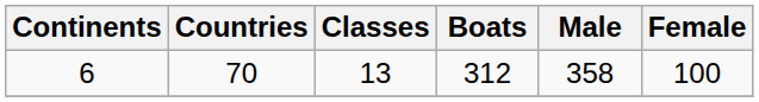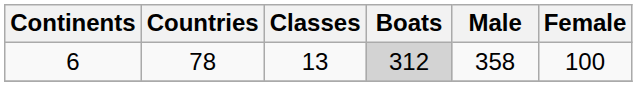 <table class="wikitable">
 <tr>
 <th width=50>Continents</th>
 <th width=50>Countries</th>
 <th width=50>Classes</th>
 <th width=50>Boats</th>
 <th width=50>Male</th>
 <th width=50>Female</th>
 </tr>
 <tr>
 <td align="center">6</td>
-<td align="center">70</td>
+<td align="center">78</td>
 <td align="center">13</td>
-<td align="center">312</td>
+<td align="center" style="background: lightgrey;">312</td>
 <td align="center">358</td>
 <td align="center">100</td>
 </tr>
 <tr>
 </tr>
 </table>
